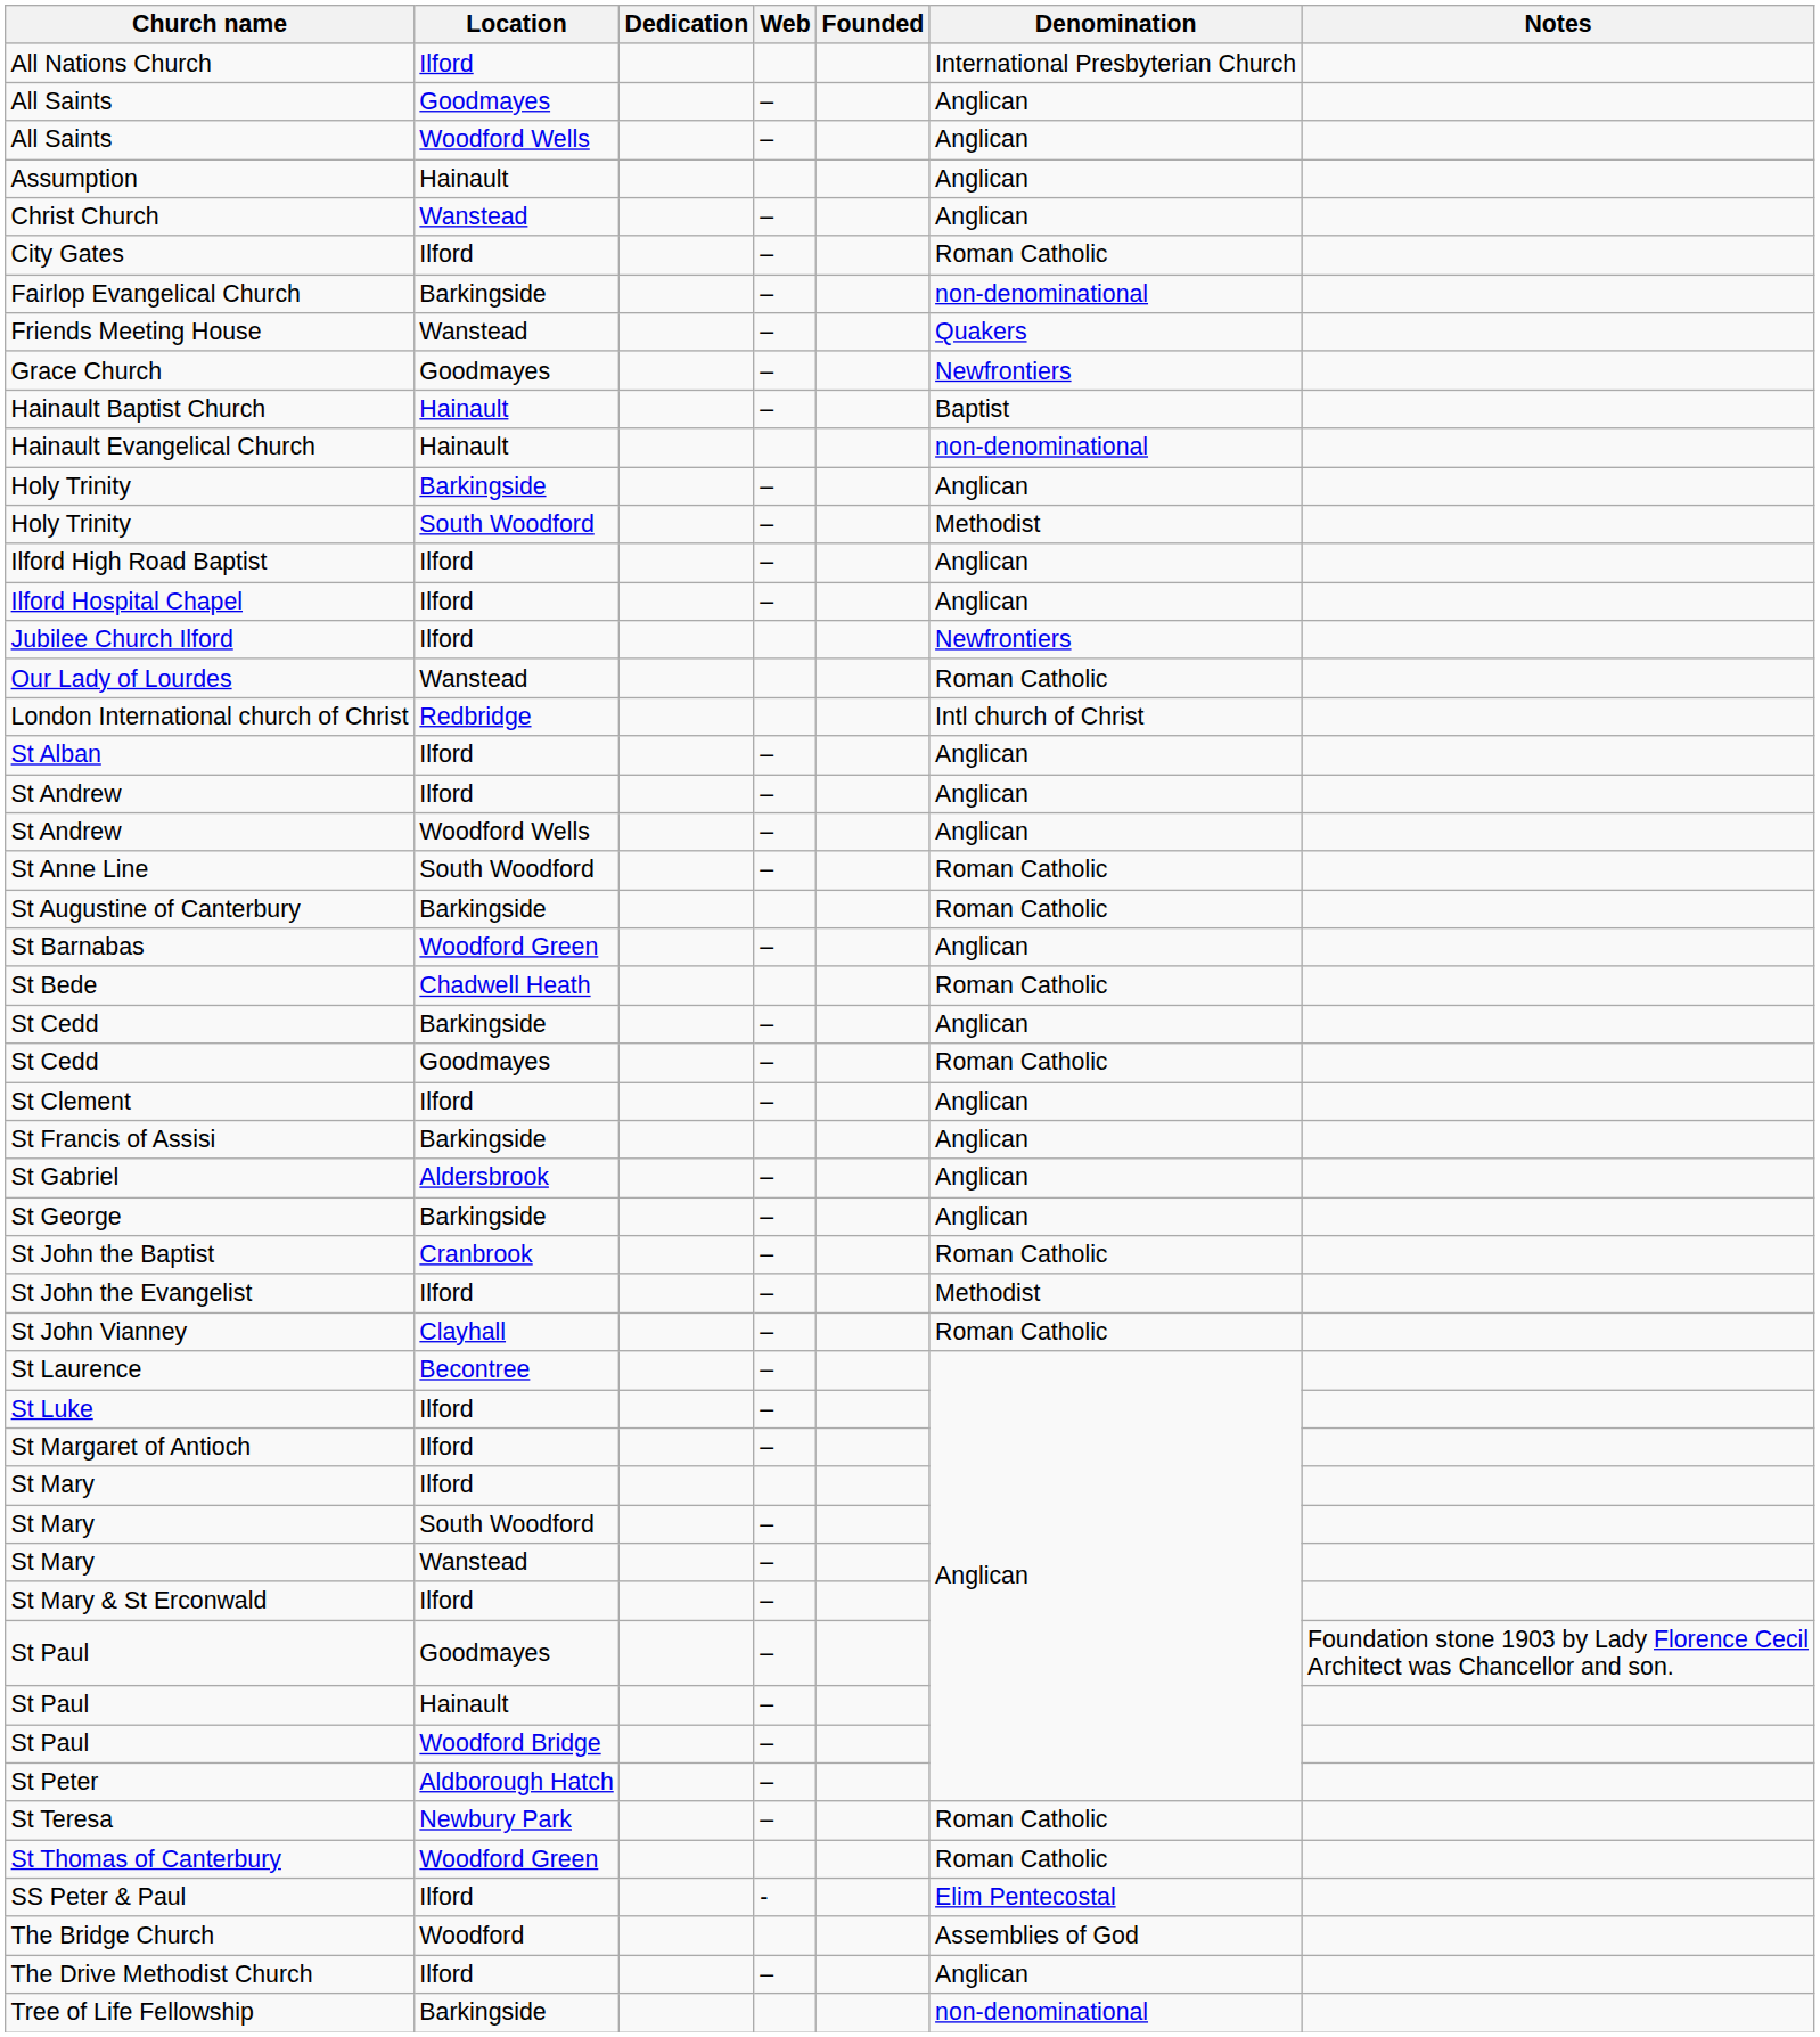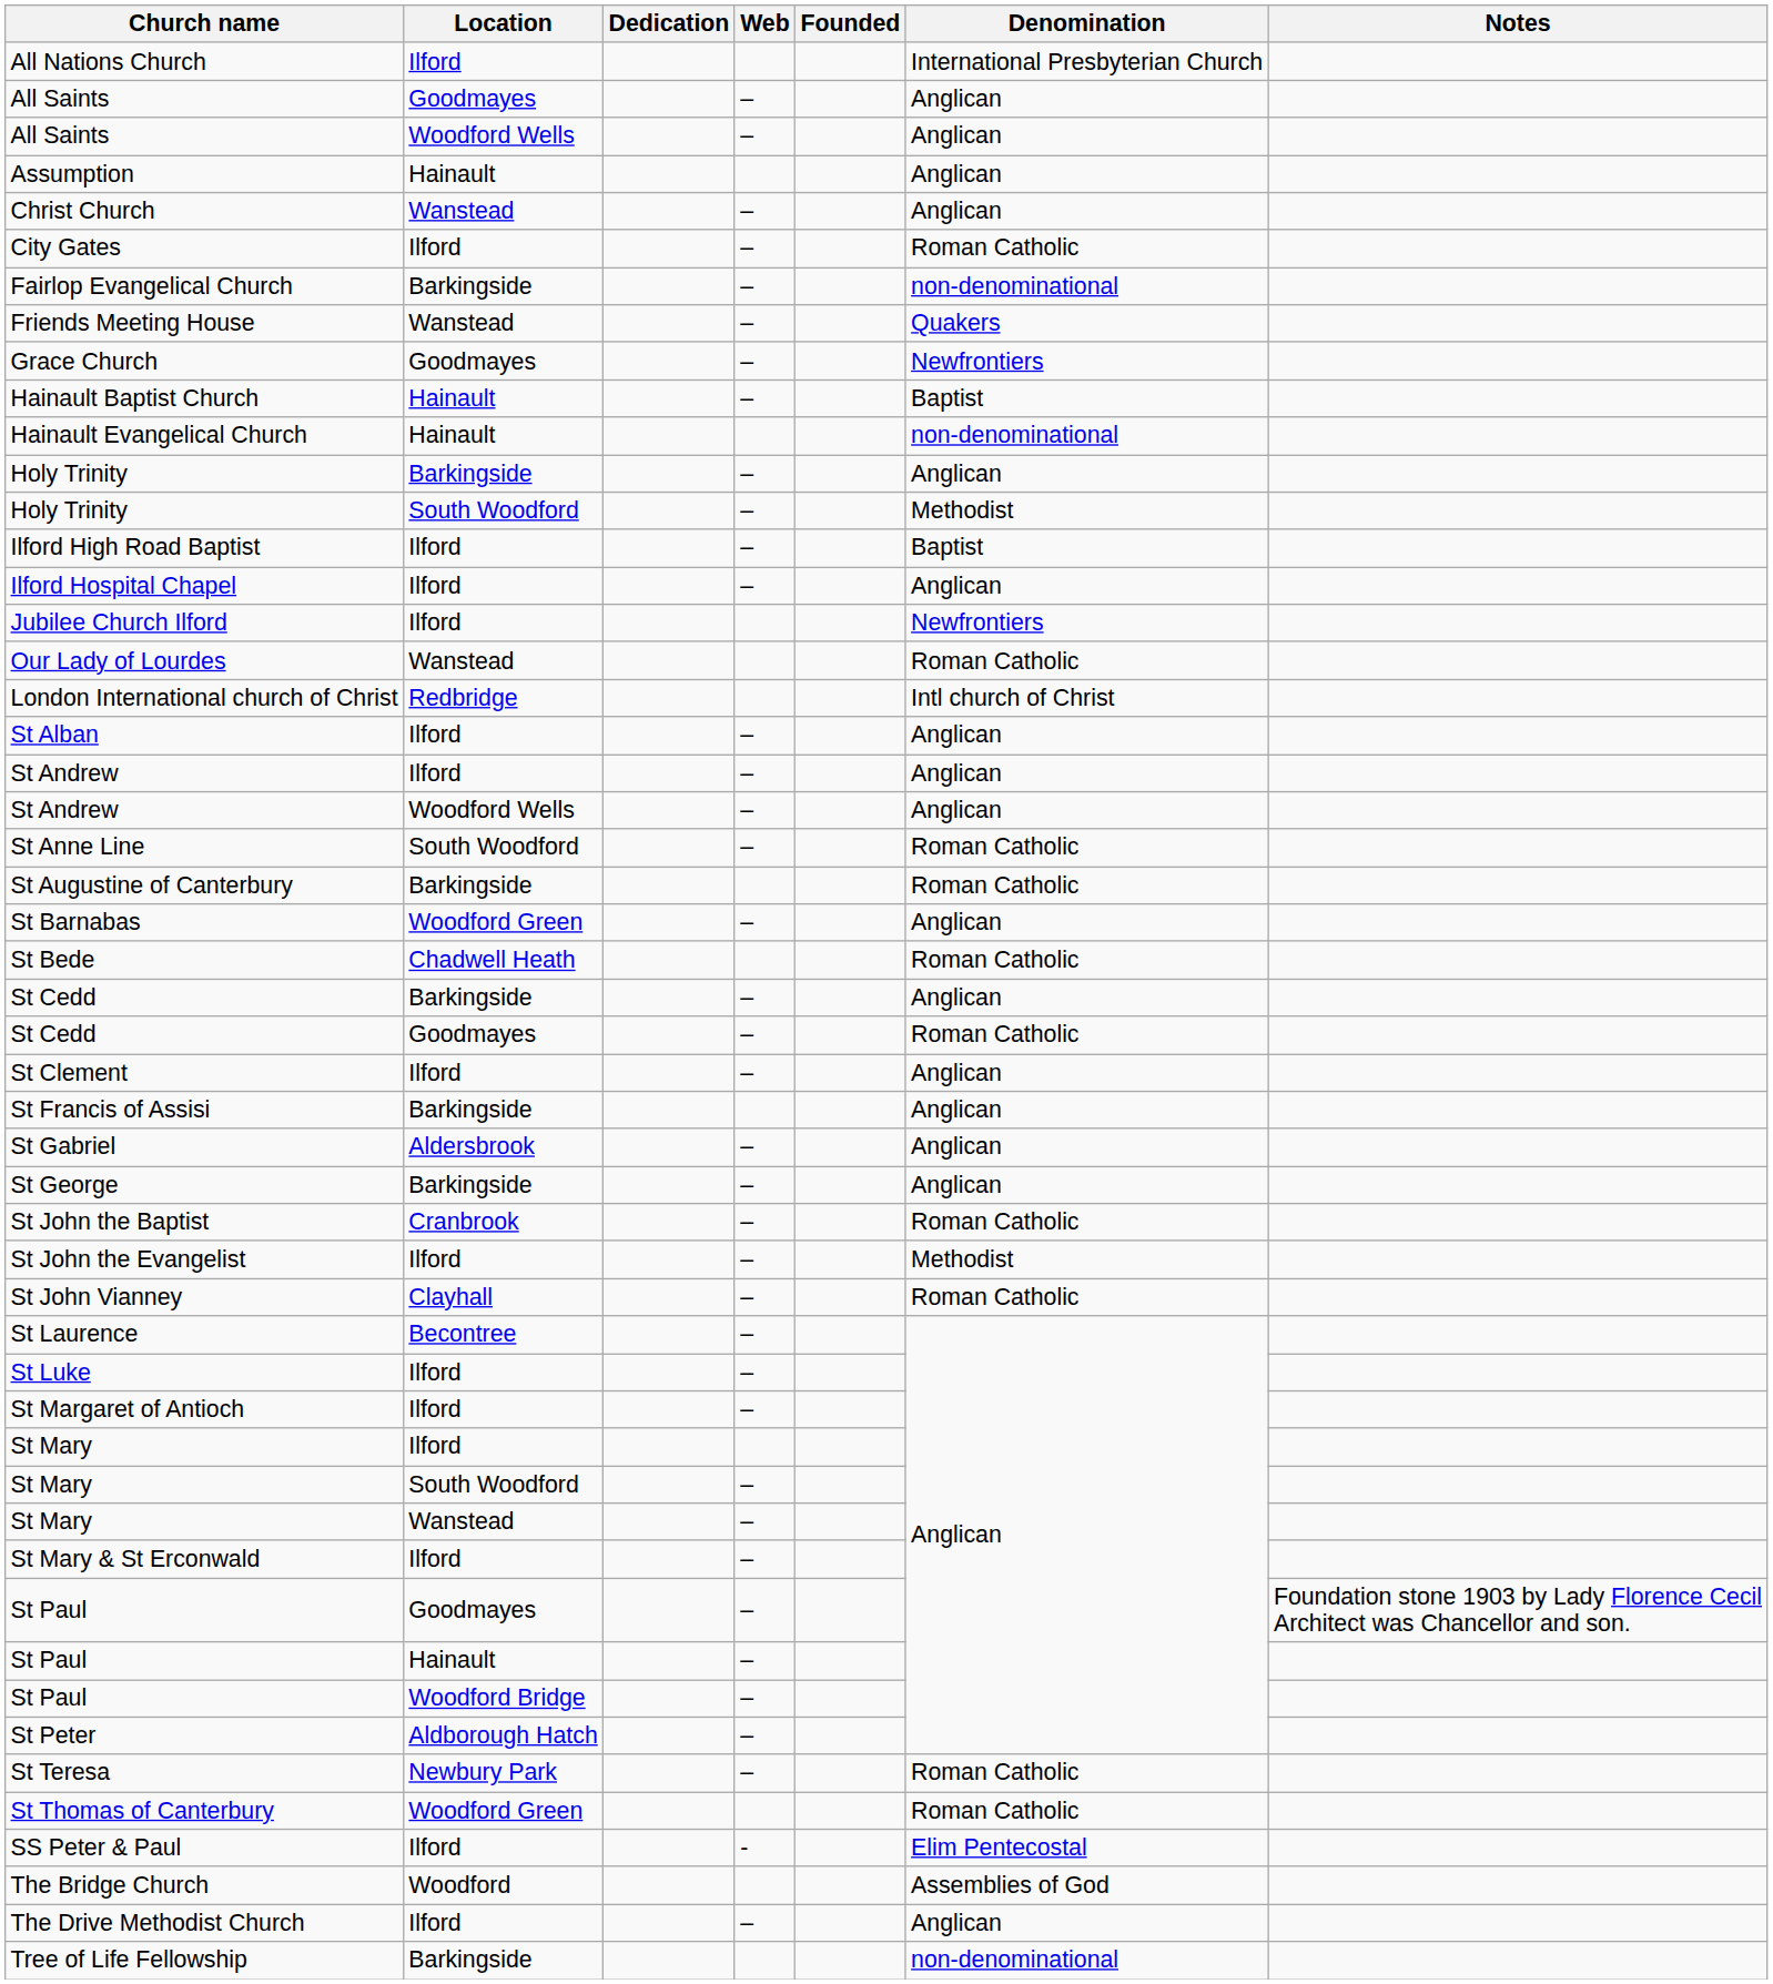 <table class="wikitable sortable">
 <tr>
 <th>Church name</th>
 <th>Location</th>
 <th>Dedication</th>
 <th>Web</th>
 <th>Founded</th>
 <th>Denomination</th>
 <th>Notes</th>
 </tr>
 <tr>
 <td>All Nations Church</td>
 <td><a href='#'>Ilford</a></td>
 <td></td>
 <td></td>
 <td></td>
 <td>International Presbyterian Church</td>
 <td></td>
 </tr>
 <tr>
 <td>All Saints</td>
 <td><a href='#'>Goodmayes</a></td>
 <td></td>
 <td>–</td>
 <td></td>
 <td>Anglican</td>
 <td></td>
 </tr>
 <tr>
 <td>All Saints</td>
 <td><a href='#'>Woodford Wells</a></td>
 <td></td>
 <td>–</td>
 <td></td>
 <td>Anglican</td>
 <td></td>
 </tr>
 <tr>
 <td>Assumption</td>
 <td>Hainault</td>
 <td></td>
 <td></td>
 <td></td>
 <td>Anglican</td>
 <td></td>
 </tr>
 <tr>
 <td>Christ Church</td>
 <td><a href='#'>Wanstead</a></td>
 <td></td>
 <td>–</td>
 <td></td>
 <td>Anglican</td>
 <td></td>
 </tr>
 <tr>
 <td>City Gates</td>
 <td>Ilford</td>
 <td></td>
 <td>–</td>
 <td></td>
 <td>Roman Catholic</td>
 <td></td>
 </tr>
 <tr>
 <td>Fairlop Evangelical Church</td>
 <td>Barkingside</td>
 <td></td>
 <td>–</td>
 <td></td>
 <td><a href='#'>non-denominational</a></td>
 <td></td>
 </tr>
 <tr>
 <td>Friends Meeting House</td>
 <td>Wanstead</td>
 <td></td>
 <td>–</td>
 <td></td>
 <td><a href='#'>Quakers</a></td>
 <td></td>
 </tr>
 <tr>
 <td>Grace Church</td>
 <td>Goodmayes</td>
 <td></td>
 <td>–</td>
 <td></td>
 <td><a href='#'>Newfrontiers</a></td>
 <td></td>
 </tr>
 <tr>
 <td>Hainault Baptist Church</td>
 <td><a href='#'>Hainault</a></td>
 <td></td>
 <td>–</td>
 <td></td>
 <td>Baptist</td>
 <td></td>
 </tr>
 <tr>
 <td>Hainault Evangelical Church</td>
 <td>Hainault</td>
 <td></td>
 <td></td>
 <td></td>
 <td><a href='#'>non-denominational</a></td>
 <td></td>
 </tr>
 <tr>
 <td>Holy Trinity</td>
 <td><a href='#'>Barkingside</a></td>
 <td></td>
 <td>–</td>
 <td></td>
 <td>Anglican</td>
 <td></td>
 </tr>
 <tr>
 <td>Holy Trinity</td>
 <td><a href='#'>South Woodford</a></td>
 <td></td>
 <td>–</td>
 <td></td>
 <td>Methodist</td>
 <td></td>
 </tr>
 <tr>
 <td>Ilford High Road Baptist</td>
 <td>Ilford</td>
 <td></td>
 <td>–</td>
 <td></td>
-<td>Anglican</td>
+<td>Baptist</td>
 <td></td>
 </tr>
 <tr>
 <td><a href='#'>Ilford Hospital Chapel</a></td>
 <td>Ilford</td>
 <td></td>
 <td>–</td>
 <td></td>
 <td>Anglican</td>
 <td></td>
 </tr>
 <tr>
 <td><a href='#'>Jubilee Church Ilford</a></td>
 <td>Ilford</td>
 <td></td>
 <td></td>
 <td></td>
 <td><a href='#'>Newfrontiers</a></td>
 <td></td>
 </tr>
 <tr>
 <td><a href='#'>Our Lady of Lourdes</a></td>
 <td>Wanstead</td>
 <td></td>
 <td></td>
 <td></td>
 <td>Roman Catholic</td>
 <td></td>
 </tr>
 <tr>
 <td>London International church of Christ</td>
 <td><a href='#'>Redbridge</a></td>
 <td></td>
 <td></td>
 <td></td>
 <td>Intl church of Christ</td>
 <td></td>
 </tr>
 <tr>
 <td><a href='#'>St Alban</a></td>
 <td>Ilford</td>
 <td></td>
 <td>–</td>
 <td></td>
 <td>Anglican</td>
 <td></td>
 </tr>
 <tr>
 <td>St Andrew</td>
 <td>Ilford</td>
 <td></td>
 <td>–</td>
 <td></td>
 <td>Anglican</td>
 <td></td>
 </tr>
 <tr>
 <td>St Andrew</td>
 <td>Woodford Wells</td>
 <td></td>
 <td>–</td>
 <td></td>
 <td>Anglican</td>
 <td></td>
 </tr>
 <tr>
 <td>St Anne Line</td>
 <td>South Woodford</td>
 <td></td>
 <td>–</td>
 <td></td>
 <td>Roman Catholic</td>
 <td></td>
 </tr>
 <tr>
 <td>St Augustine of Canterbury</td>
 <td>Barkingside</td>
 <td></td>
 <td></td>
 <td></td>
 <td>Roman Catholic</td>
 <td></td>
 </tr>
 <tr>
 <td>St Barnabas</td>
 <td><a href='#'>Woodford Green</a></td>
 <td></td>
 <td>–</td>
 <td></td>
 <td>Anglican</td>
 <td></td>
 </tr>
 <tr>
 <td>St Bede</td>
 <td><a href='#'>Chadwell Heath</a></td>
 <td></td>
 <td></td>
 <td></td>
 <td>Roman Catholic</td>
 <td></td>
 </tr>
 <tr>
 <td>St Cedd</td>
 <td>Barkingside</td>
 <td></td>
 <td>–</td>
 <td></td>
 <td>Anglican</td>
 <td></td>
 </tr>
 <tr>
 <td>St Cedd</td>
 <td>Goodmayes</td>
 <td></td>
 <td>–</td>
 <td></td>
 <td>Roman Catholic</td>
 <td></td>
 </tr>
 <tr>
 <td>St Clement</td>
 <td>Ilford</td>
 <td></td>
 <td>–</td>
 <td></td>
 <td>Anglican</td>
 <td></td>
 </tr>
 <tr>
 <td>St Francis of Assisi</td>
 <td>Barkingside</td>
 <td></td>
 <td></td>
 <td></td>
 <td>Anglican</td>
 <td></td>
 </tr>
 <tr>
 <td>St Gabriel</td>
 <td><a href='#'>Aldersbrook</a></td>
 <td></td>
 <td>–</td>
 <td></td>
 <td>Anglican</td>
 <td></td>
 </tr>
 <tr>
 <td>St George</td>
 <td>Barkingside</td>
 <td></td>
 <td>–</td>
 <td></td>
 <td>Anglican</td>
 <td></td>
 </tr>
 <tr>
 <td>St John the Baptist</td>
 <td><a href='#'>Cranbrook</a></td>
 <td></td>
 <td>–</td>
 <td></td>
 <td>Roman Catholic</td>
 <td></td>
 </tr>
 <tr>
 <td>St John the Evangelist</td>
 <td>Ilford</td>
 <td></td>
 <td>–</td>
 <td></td>
 <td>Methodist</td>
 <td></td>
 </tr>
 <tr>
 <td>St John Vianney</td>
 <td><a href='#'>Clayhall</a></td>
 <td></td>
 <td>–</td>
 <td></td>
 <td>Roman Catholic</td>
 <td></td>
 </tr>
 <tr>
 <td>St Laurence</td>
 <td><a href='#'>Becontree</a></td>
 <td></td>
 <td>–</td>
 <td></td>
 <td rowspan="11">Anglican</td>
 <td></td>
 </tr>
 <tr>
 <td><a href='#'>St Luke</a></td>
 <td>Ilford</td>
 <td></td>
 <td>–</td>
 <td></td>
 <td></td>
 </tr>
 <tr>
 <td>St Margaret of Antioch</td>
 <td>Ilford</td>
 <td></td>
 <td>–</td>
 <td></td>
 <td></td>
 </tr>
 <tr>
 <td>St Mary</td>
 <td>Ilford</td>
 <td></td>
 <td></td>
 <td></td>
 <td></td>
 </tr>
 <tr>
 <td>St Mary</td>
 <td>South Woodford</td>
 <td></td>
 <td>–</td>
 <td></td>
 <td></td>
 </tr>
 <tr>
 <td>St Mary</td>
 <td>Wanstead</td>
 <td></td>
 <td>–</td>
 <td></td>
 <td></td>
 </tr>
 <tr>
 <td>St Mary & St Erconwald</td>
 <td>Ilford</td>
 <td></td>
 <td>–</td>
 <td></td>
 <td></td>
 </tr>
 <tr>
 <td>St Paul</td>
 <td>Goodmayes</td>
 <td></td>
 <td>–</td>
 <td></td>
 <td>Foundation stone 1903 by Lady <a href='#'>Florence Cecil</a><br>Architect was Chancellor and son.</td>
 </tr>
 <tr>
 <td>St Paul</td>
 <td>Hainault</td>
 <td></td>
 <td>–</td>
 <td></td>
 <td></td>
 </tr>
 <tr>
 <td>St Paul</td>
 <td><a href='#'>Woodford Bridge</a></td>
 <td></td>
 <td>–</td>
 <td></td>
 <td></td>
 </tr>
 <tr>
 <td>St Peter</td>
 <td><a href='#'>Aldborough Hatch</a></td>
 <td></td>
 <td>–</td>
 <td></td>
 <td></td>
 </tr>
 <tr>
 <td>St Teresa</td>
 <td><a href='#'>Newbury Park</a></td>
 <td></td>
 <td>–</td>
 <td></td>
 <td>Roman Catholic</td>
 <td></td>
 </tr>
 <tr>
 <td><a href='#'>St Thomas of Canterbury</a></td>
 <td><a href='#'>Woodford Green</a></td>
 <td></td>
 <td></td>
 <td></td>
 <td>Roman Catholic</td>
 <td></td>
 </tr>
 <tr>
 <td>SS Peter & Paul</td>
 <td>Ilford</td>
 <td></td>
 <td [http: / www.ssppilford.org.uk]>-</td>
 <td></td>
 <td><a href='#'>Elim Pentecostal</a></td>
 <td></td>
 </tr>
 <tr>
 <td>The Bridge Church</td>
 <td>Woodford</td>
 <td></td>
 <td></td>
 <td></td>
 <td>Assemblies of God</td>
 <td></td>
 </tr>
 <tr>
 <td>The Drive Methodist Church</td>
 <td>Ilford</td>
 <td></td>
 <td>–</td>
 <td></td>
 <td>Anglican</td>
 <td></td>
 </tr>
 <tr>
 <td>Tree of Life Fellowship</td>
 <td>Barkingside</td>
 <td></td>
 <td></td>
 <td></td>
 <td><a href='#'>non-denominational</a></td>
 <td></td>
 </tr>
 </table>
